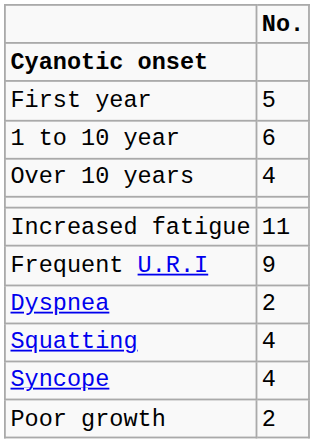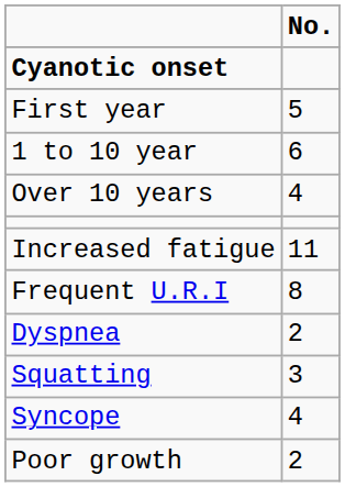 <table class="wikitable">
 <tr>
 <td></td>
 <td><strong>No.</strong></td>
 </tr>
 <tr>
 <td><strong>Cyanotic onset</strong></td>
 <td></td>
 </tr>
 <tr>
 <td>First year</td>
 <td>5</td>
 </tr>
 <tr>
 <td>1 to 10 year</td>
 <td>6</td>
 </tr>
 <tr>
 <td>Over 10 years</td>
 <td>4</td>
 </tr>
 <tr>
 <td></td>
 <td></td>
 </tr>
 <tr>
 <td>Increased fatigue</td>
 <td>11</td>
 </tr>
 <tr>
 <td>Frequent <a href='#'>U.R.I</a></td>
-<td>9</td>
+<td>8</td>
 </tr>
 <tr>
 <td><a href='#'>Dyspnea</a></td>
 <td>2</td>
 </tr>
 <tr>
 <td><a href='#'>Squatting</a></td>
-<td>4</td>
+<td>3</td>
 </tr>
 <tr>
 <td><a href='#'>Syncope</a></td>
 <td>4</td>
 </tr>
 <tr>
 <td>Poor growth</td>
 <td>2</td>
 </tr>
 </table>
